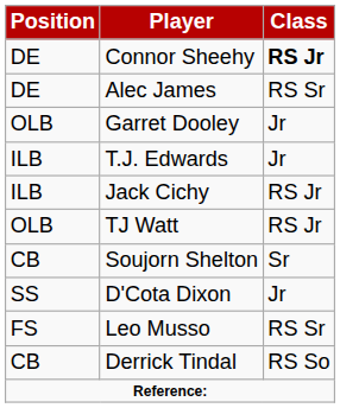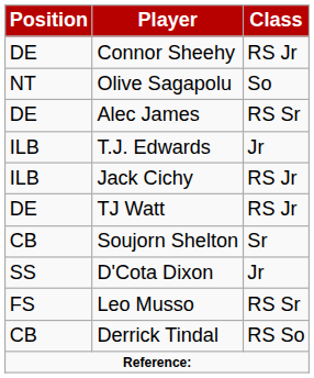 <table class="wikitable">
 <tr>
 <th style="background:#B70101; color:#fff;">Position</th>
 <th style="background:#B70101; color:#fff;">Player</th>
 <th style="background:#B70101; color:#fff;">Class</th>
 </tr>
 <tr>
 <td>DE</td>
 <td>Connor Sheehy</td>
-<td><strong>RS Jr</strong></td>
+<td>RS Jr</td>
+</tr>
+<tr>
+<td>NT</td>
+<td>Olive Sagapolu</td>
+<td>So</td>
 </tr>
 <tr>
 <td>DE</td>
 <td>Alec James</td>
 <td>RS Sr</td>
-</tr>
-<tr>
-<td>OLB</td>
-<td>Garret Dooley</td>
-<td>Jr</td>
 </tr>
 <tr>
 <td>ILB</td>
 <td>T.J. Edwards</td>
 <td>Jr</td>
 </tr>
 <tr>
 <td>ILB</td>
 <td>Jack Cichy</td>
 <td>RS Jr</td>
 </tr>
 <tr>
-<td>OLB</td>
+<td>DE</td>
 <td>TJ Watt</td>
 <td>RS Jr</td>
 </tr>
 <tr>
 <td>CB</td>
 <td>Soujorn Shelton</td>
 <td>Sr</td>
 </tr>
 <tr>
 <td>SS</td>
 <td>D'Cota Dixon</td>
 <td>Jr</td>
 </tr>
 <tr>
 <td>FS</td>
 <td>Leo Musso</td>
 <td>RS Sr</td>
 </tr>
 <tr>
 <td>CB</td>
 <td>Derrick Tindal</td>
 <td>RS So</td>
 </tr>
 <tr>
 <td colspan="3"  style="font-size:8pt; text-align:center;"><strong>Reference:</strong></td>
 </tr>
 </table>
